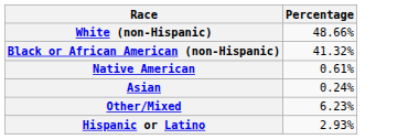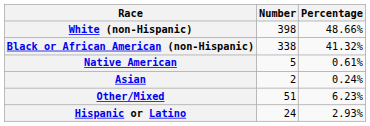 <table class="wikitable" style="text-align:right">
 <tr>
 <th scope="col">Race</th>
+<th scope="col">Number</th>
 <th scope="col">Percentage</th>
 </tr>
 <tr>
 <th scope="row"><a href='#'>White</a> (non-Hispanic)</th>
+<td>398</td>
 <td>48.66%</td>
 </tr>
 <tr>
 <th scope="row"><a href='#'>Black or African American</a> (non-Hispanic)</th>
+<td>338</td>
 <td>41.32%</td>
 </tr>
 <tr>
 <th scope="row"><a href='#'>Native American</a></th>
+<td>5</td>
 <td>0.61%</td>
 </tr>
 <tr>
 <th scope="row"><a href='#'>Asian</a></th>
+<td>2</td>
 <td>0.24%</td>
 </tr>
 <tr>
 <th scope="row"><a href='#'>Other/Mixed</a></th>
+<td>51</td>
 <td>6.23%</td>
 </tr>
 <tr>
 <th scope="row"><a href='#'>Hispanic</a> or <a href='#'>Latino</a></th>
+<td>24</td>
 <td>2.93%</td>
 </tr>
 </table>
